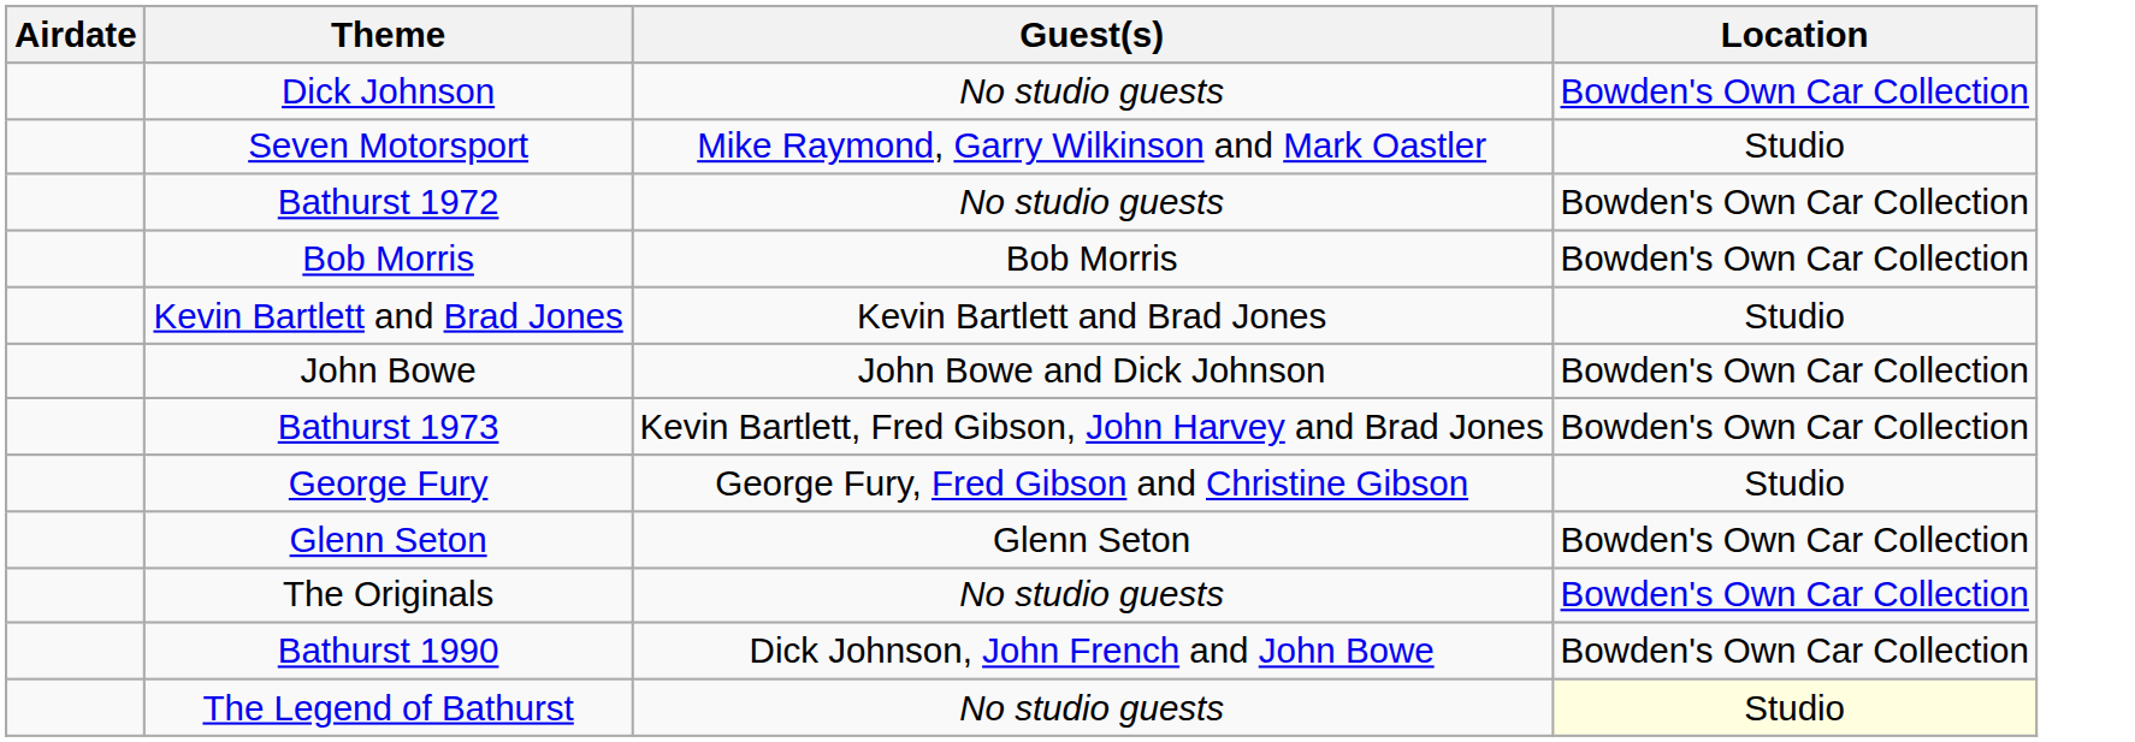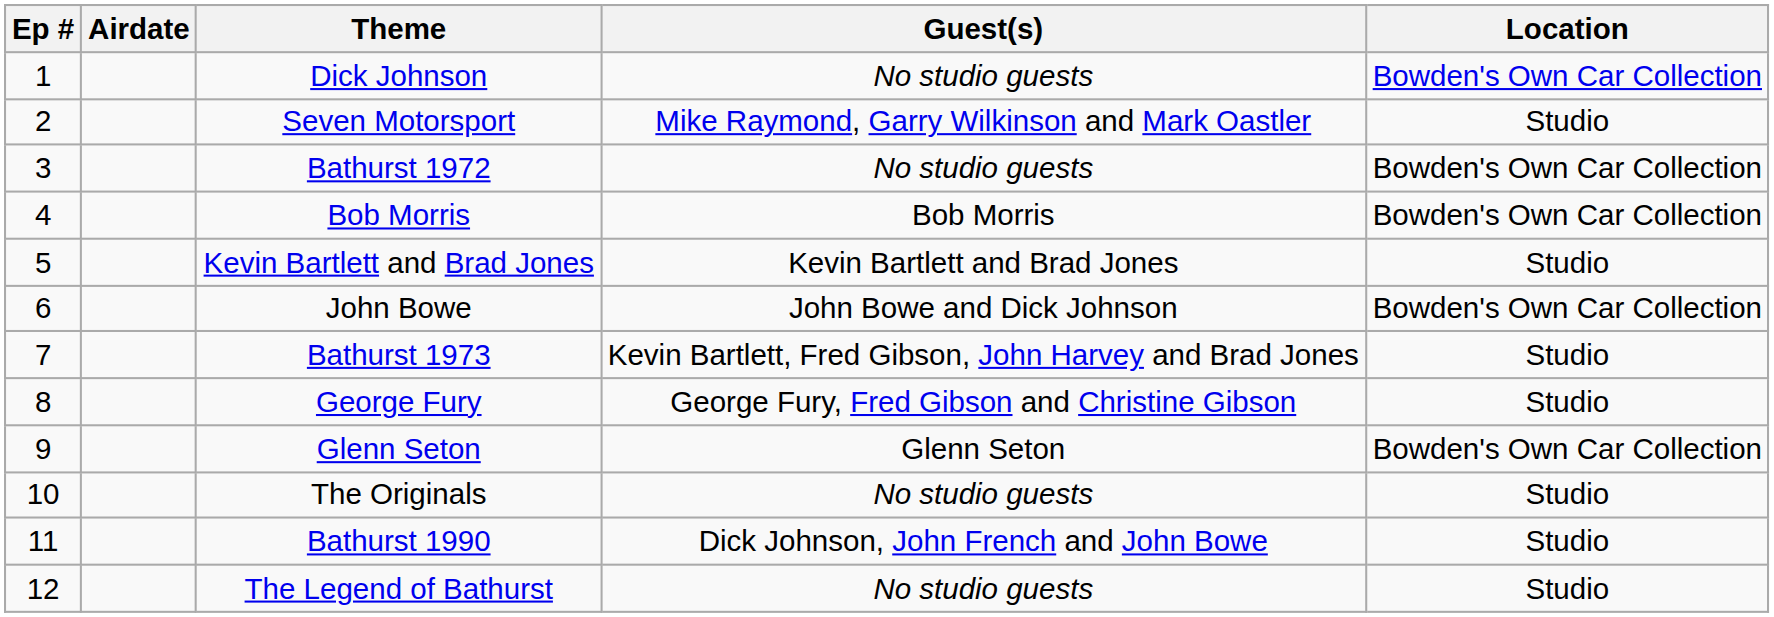 <table class="wikitable plainrowheaders" style="text-align:center; font-size:90%;">
 <tr>
+<th>Ep #</th>
 <th>Airdate</th>
 <th>Theme</th>
 <th>Guest(s)</th>
 <th>Location</th>
 </tr>
 <tr>
+<td>1</td>
 <td></td>
 <td><a href='#'>Dick Johnson</a></td>
 <td><em>No studio guests</em></td>
 <td><a href='#'>Bowden's Own Car Collection</a></td>
 </tr>
 <tr>
+<td>2</td>
 <td></td>
 <td><a href='#'>Seven Motorsport</a></td>
 <td><a href='#'>Mike Raymond</a>, <a href='#'>Garry Wilkinson</a> and <a href='#'>Mark Oastler</a></td>
 <td Television studio>Studio</td>
 </tr>
 <tr>
+<td>3</td>
 <td></td>
 <td><a href='#'>Bathurst 1972</a></td>
 <td><em>No studio guests</em></td>
 <td>Bowden's Own Car Collection</td>
 </tr>
 <tr>
+<td>4</td>
 <td></td>
 <td><a href='#'>Bob Morris</a></td>
 <td>Bob Morris</td>
 <td>Bowden's Own Car Collection</td>
 </tr>
 <tr>
+<td>5</td>
 <td></td>
 <td><a href='#'>Kevin Bartlett</a> and <a href='#'>Brad Jones</a></td>
 <td>Kevin Bartlett and Brad Jones</td>
 <td>Studio</td>
 </tr>
 <tr>
+<td>6</td>
 <td></td>
 <td>John Bowe</td>
 <td>John Bowe and Dick Johnson</td>
 <td>Bowden's Own Car Collection</td>
 </tr>
 <tr>
+<td>7</td>
 <td></td>
 <td><a href='#'>Bathurst 1973</a></td>
 <td>Kevin Bartlett, Fred Gibson, <a href='#'>John Harvey</a> and Brad Jones</td>
-<td>Bowden's Own Car Collection</td>
+<td Television studio>Studio</td>
 </tr>
 <tr>
+<td>8</td>
 <td></td>
 <td><a href='#'>George Fury</a></td>
 <td>George Fury, <a href='#'>Fred Gibson</a> and <a href='#'>Christine Gibson</a></td>
 <td>Studio</td>
 </tr>
 <tr>
+<td>9</td>
 <td></td>
 <td><a href='#'>Glenn Seton</a></td>
 <td>Glenn Seton</td>
 <td>Bowden's Own Car Collection</td>
 </tr>
 <tr>
+<td>10</td>
 <td></td>
 <td>The Originals</td>
 <td><em>No studio guests</em></td>
-<td><a href='#'>Bowden's Own Car Collection</a></td>
+<td>Studio</td>
 </tr>
 <tr>
+<td>11</td>
 <td></td>
 <td><a href='#'>Bathurst 1990</a></td>
 <td>Dick Johnson, <a href='#'>John French</a> and <a href='#'>John Bowe</a></td>
-<td>Bowden's Own Car Collection</td>
+<td>Studio</td>
 </tr>
 <tr>
+<td>12</td>
 <td></td>
 <td><a href='#'>The Legend of Bathurst</a></td>
 <td><em>No studio guests</em></td>
-<td style="background: lightyellow;">Studio</td>
+<td>Studio</td>
 </tr>
 </table>
